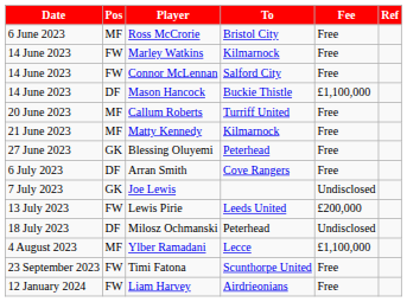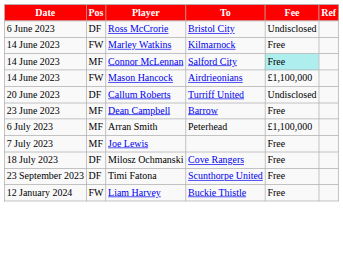 <table class="wikitable"  style="text-align:left; font-size:90%; ">
 <tr>
 <th style="background:#FF0000; color:white;" scope="col"><strong>Date</strong></th>
 <th style="background:#FF0000; color:white;" scope="col"><strong>Pos</strong></th>
 <th style="background:#FF0000; color:white;" scope="col"><strong>Player</strong></th>
 <th style="background:#FF0000; color:white;" scope="col"><strong>To</strong></th>
 <th style="background:#FF0000; color:white;" scope="col"><strong>Fee</strong></th>
 <th style="background:#FF0000; color:white;" scope="col"><strong>Ref</strong></th>
 </tr>
 <tr>
 <td>6 June 2023</td>
-<td>MF</td>
+<td>DF</td>
 <td> <a href='#'>Ross McCrorie</a></td>
 <td> <a href='#'>Bristol City</a></td>
-<td>Free</td>
+<td>Undisclosed</td>
 <td></td>
 </tr>
 <tr>
 <td>14 June 2023</td>
 <td>FW</td>
 <td> <a href='#'>Marley Watkins</a></td>
 <td> <a href='#'>Kilmarnock</a></td>
 <td>Free</td>
 <td></td>
 </tr>
 <tr>
 <td>14 June 2023</td>
-<td>FW</td>
+<td>MF</td>
 <td> <a href='#'>Connor McLennan</a></td>
 <td> <a href='#'>Salford City</a></td>
-<td>Free</td>
+<td style="background: paleturquoise;">Free</td>
 <td></td>
 </tr>
 <tr>
 <td>14 June 2023</td>
-<td>DF</td>
+<td>FW</td>
 <td> <a href='#'>Mason Hancock</a></td>
-<td> <a href='#'>Buckie Thistle</a></td>
+<td> <a href='#'>Airdrieonians</a></td>
 <td>£1,100,000</td>
 <td></td>
 </tr>
 <tr>
 <td>20 June 2023</td>
-<td>MF</td>
+<td>DF</td>
 <td> <a href='#'>Callum Roberts</a></td>
 <td> <a href='#'>Turriff United</a></td>
-<td>Free</td>
+<td>Undisclosed</td>
 <td></td>
 </tr>
 <tr>
-<td>21 June 2023</td>
+<td>23 June 2023</td>
 <td>MF</td>
-<td> <a href='#'>Matty Kennedy</a></td>
-<td> <a href='#'>Kilmarnock</a></td>
-<td>Free</td>
-<td></td>
-</tr>
-<tr>
-<td>27 June 2023</td>
-<td>GK</td>
-<td> Blessing Oluyemi</td>
-<td> <a href='#'>Peterhead</a></td>
+<td> <a href='#'>Dean Campbell</a></td>
+<td> <a href='#'>Barrow</a></td>
 <td>Free</td>
 <td></td>
 </tr>
 <tr>
 <td>6 July 2023</td>
-<td>DF</td>
+<td>MF</td>
 <td> Arran Smith</td>
-<td> <a href='#'>Cove Rangers</a></td>
-<td>Free</td>
+<td> Peterhead</td>
+<td>£1,100,000</td>
 <td></td>
 </tr>
 <tr>
 <td>7 July 2023</td>
-<td>GK</td>
+<td>MF</td>
 <td> <a href='#'>Joe Lewis</a></td>
 <td></td>
-<td>Undisclosed</td>
-<td></td>
-</tr>
-<tr>
-<td>13 July 2023</td>
-<td>FW</td>
-<td> Lewis Pirie</td>
-<td> <a href='#'>Leeds United</a></td>
-<td>£200,000</td>
+<td>Free</td>
 <td></td>
 </tr>
 <tr>
 <td>18 July 2023</td>
 <td>DF</td>
 <td> Milosz Ochmanski</td>
-<td> Peterhead</td>
-<td>Undisclosed</td>
-<td></td>
-</tr>
-<tr>
-<td>4 August 2023</td>
-<td>MF</td>
-<td> <a href='#'>Ylber Ramadani</a></td>
-<td> <a href='#'>Lecce</a></td>
-<td>£1,100,000</td>
+<td> <a href='#'>Cove Rangers</a></td>
+<td>Free</td>
 <td></td>
 </tr>
 <tr>
 <td>23 September 2023</td>
-<td>FW</td>
+<td>DF</td>
 <td> Timi Fatona</td>
 <td> <a href='#'>Scunthorpe United</a></td>
 <td>Free</td>
 <td></td>
 </tr>
 <tr>
 <td>12 January 2024</td>
 <td>FW</td>
 <td> <a href='#'>Liam Harvey</a></td>
-<td> <a href='#'>Airdrieonians</a></td>
+<td> <a href='#'>Buckie Thistle</a></td>
 <td>Free</td>
 <td></td>
 </tr>
 </table>
